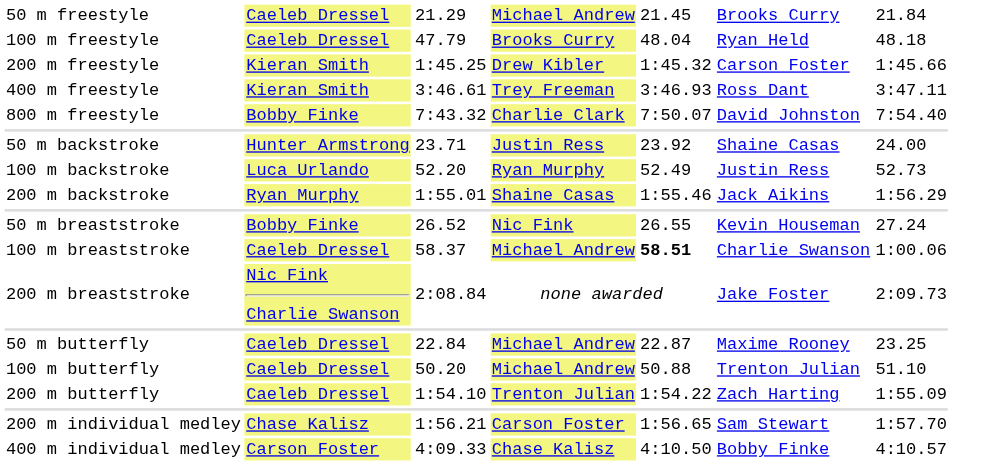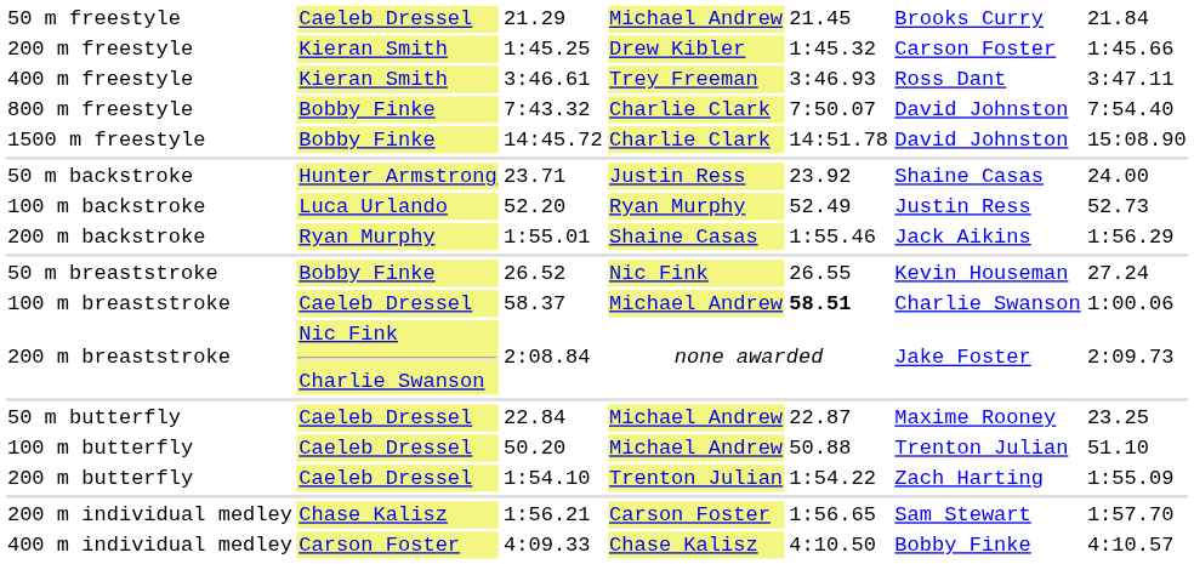 <table>
 <tr>
 <td>50 m freestyle</td>
 <td bgcolor=#F3F781><a href='#'>Caeleb Dressel</a></td>
 <td>21.29</td>
 <td bgcolor=#F3F781><a href='#'>Michael Andrew</a></td>
 <td>21.45</td>
 <td><a href='#'>Brooks Curry</a></td>
 <td>21.84</td>
-</tr>
-<tr>
-<td>100 m freestyle</td>
-<td bgcolor=#F3F781><a href='#'>Caeleb Dressel</a></td>
-<td>47.79</td>
-<td bgcolor=#F3F781><a href='#'>Brooks Curry</a></td>
-<td>48.04</td>
-<td><a href='#'>Ryan Held</a></td>
-<td>48.18</td>
 </tr>
 <tr>
 <td>200 m freestyle</td>
 <td bgcolor=#F3F781><a href='#'>Kieran Smith</a></td>
 <td>1:45.25</td>
 <td bgcolor=#F3F781><a href='#'>Drew Kibler</a></td>
 <td>1:45.32</td>
 <td><a href='#'>Carson Foster</a></td>
 <td>1:45.66</td>
 </tr>
 <tr>
 <td>400 m freestyle</td>
 <td bgcolor=#F3F781><a href='#'>Kieran Smith</a></td>
 <td>3:46.61</td>
 <td bgcolor=#F3F781><a href='#'>Trey Freeman</a></td>
 <td>3:46.93</td>
 <td><a href='#'>Ross Dant</a></td>
 <td>3:47.11</td>
 </tr>
 <tr>
 <td>800 m freestyle</td>
 <td bgcolor=#F3F781><a href='#'>Bobby Finke</a></td>
 <td>7:43.32</td>
 <td bgcolor=#F3F781><a href='#'>Charlie Clark</a></td>
 <td>7:50.07</td>
 <td><a href='#'>David Johnston</a></td>
 <td>7:54.40</td>
+</tr>
+<tr>
+<td>1500 m freestyle</td>
+<td bgcolor=#F3F781><a href='#'>Bobby Finke</a></td>
+<td>14:45.72</td>
+<td bgcolor=#F3F781><a href='#'>Charlie Clark</a></td>
+<td>14:51.78</td>
+<td><a href='#'>David Johnston</a></td>
+<td>15:08.90</td>
 </tr>
 <tr bgcolor=#DDDDDD>
 <td colspan=7></td>
 </tr>
 <tr>
 <td>50 m backstroke</td>
 <td bgcolor=#F3F781><a href='#'>Hunter Armstrong</a></td>
 <td>23.71</td>
 <td bgcolor=#F3F781><a href='#'>Justin Ress</a></td>
 <td>23.92</td>
 <td><a href='#'>Shaine Casas</a></td>
 <td>24.00</td>
 </tr>
 <tr>
 <td>100 m backstroke</td>
 <td bgcolor=#F3F781><a href='#'>Luca Urlando</a></td>
 <td>52.20</td>
 <td bgcolor=#F3F781><a href='#'>Ryan Murphy</a></td>
 <td>52.49</td>
 <td><a href='#'>Justin Ress</a></td>
 <td>52.73</td>
 </tr>
 <tr>
 <td>200 m backstroke</td>
 <td bgcolor=#F3F781><a href='#'>Ryan Murphy</a></td>
 <td>1:55.01</td>
 <td bgcolor=#F3F781><a href='#'>Shaine Casas</a></td>
 <td>1:55.46</td>
 <td><a href='#'>Jack Aikins</a></td>
 <td>1:56.29</td>
 </tr>
 <tr bgcolor=#DDDDDD>
 <td colspan=7></td>
 </tr>
 <tr>
 <td>50 m breaststroke</td>
 <td bgcolor=#F3F781><a href='#'>Bobby Finke</a></td>
 <td>26.52</td>
 <td bgcolor=#F3F781><a href='#'>Nic Fink</a></td>
 <td>26.55</td>
 <td><a href='#'>Kevin Houseman</a></td>
 <td>27.24</td>
 </tr>
 <tr>
 <td>100 m breaststroke</td>
 <td bgcolor=#F3F781><a href='#'>Caeleb Dressel</a></td>
 <td>58.37</td>
 <td bgcolor=#F3F781><a href='#'>Michael Andrew</a></td>
 <td><strong>58.51</strong></td>
 <td><a href='#'>Charlie Swanson</a></td>
 <td>1:00.06</td>
 </tr>
 <tr>
 <td>200 m breaststroke</td>
 <td bgcolor=#F3F781><a href='#'>Nic Fink</a>  <hr> <a href='#'>Charlie Swanson</a></td>
 <td>2:08.84</td>
 <td colspan="2" align=center><em>none awarded</em></td>
 <td><a href='#'>Jake Foster</a></td>
 <td>2:09.73</td>
 </tr>
 <tr bgcolor=#DDDDDD>
 <td colspan=7></td>
 </tr>
 <tr>
 <td>50 m butterfly</td>
 <td bgcolor=#F3F781><a href='#'>Caeleb Dressel</a></td>
 <td>22.84</td>
 <td bgcolor=#F3F781><a href='#'>Michael Andrew</a></td>
 <td>22.87</td>
 <td><a href='#'>Maxime Rooney</a></td>
 <td>23.25</td>
 </tr>
 <tr>
 <td>100 m butterfly</td>
 <td bgcolor=#F3F781><a href='#'>Caeleb Dressel</a></td>
 <td>50.20</td>
 <td bgcolor=#F3F781><a href='#'>Michael Andrew</a></td>
 <td>50.88</td>
 <td><a href='#'>Trenton Julian</a></td>
 <td>51.10</td>
 </tr>
 <tr>
 <td>200 m butterfly</td>
 <td bgcolor=#F3F781><a href='#'>Caeleb Dressel</a></td>
 <td>1:54.10</td>
 <td bgcolor=#F3F781><a href='#'>Trenton Julian</a></td>
 <td>1:54.22</td>
 <td><a href='#'>Zach Harting</a></td>
 <td>1:55.09</td>
 </tr>
 <tr bgcolor=#DDDDDD>
 <td colspan=7></td>
 </tr>
 <tr>
 <td>200 m individual medley</td>
 <td bgcolor=#F3F781><a href='#'>Chase Kalisz</a></td>
 <td>1:56.21</td>
 <td bgcolor=#F3F781><a href='#'>Carson Foster</a></td>
 <td>1:56.65</td>
 <td><a href='#'>Sam Stewart</a></td>
 <td>1:57.70</td>
 </tr>
 <tr>
 <td>400 m individual medley</td>
 <td bgcolor=#F3F781><a href='#'>Carson Foster</a></td>
 <td>4:09.33</td>
 <td bgcolor=#F3F781><a href='#'>Chase Kalisz</a></td>
 <td>4:10.50</td>
 <td><a href='#'>Bobby Finke</a></td>
 <td>4:10.57</td>
 </tr>
 </table>
